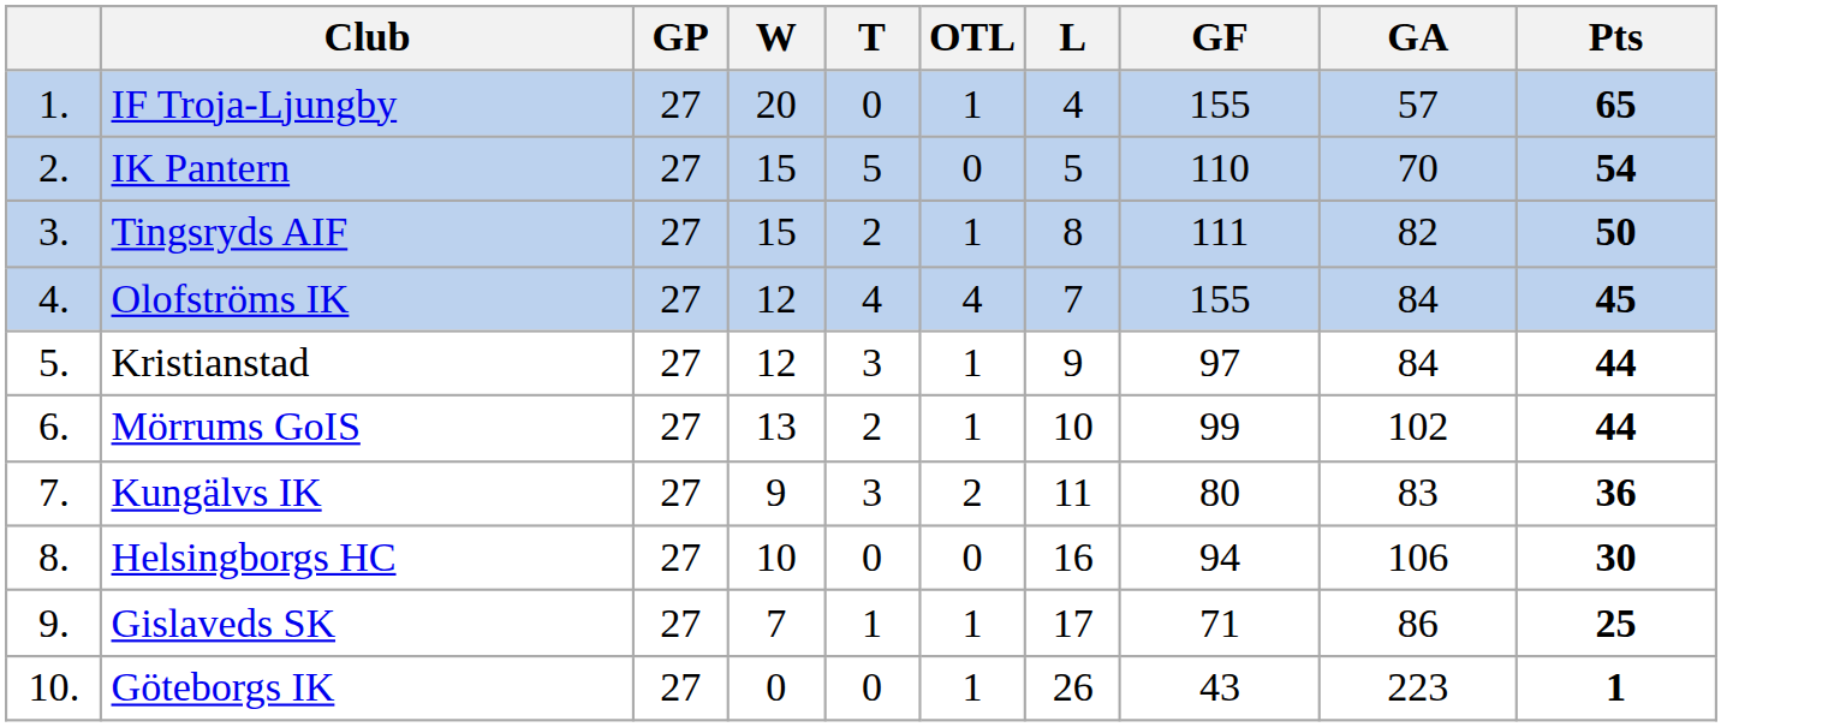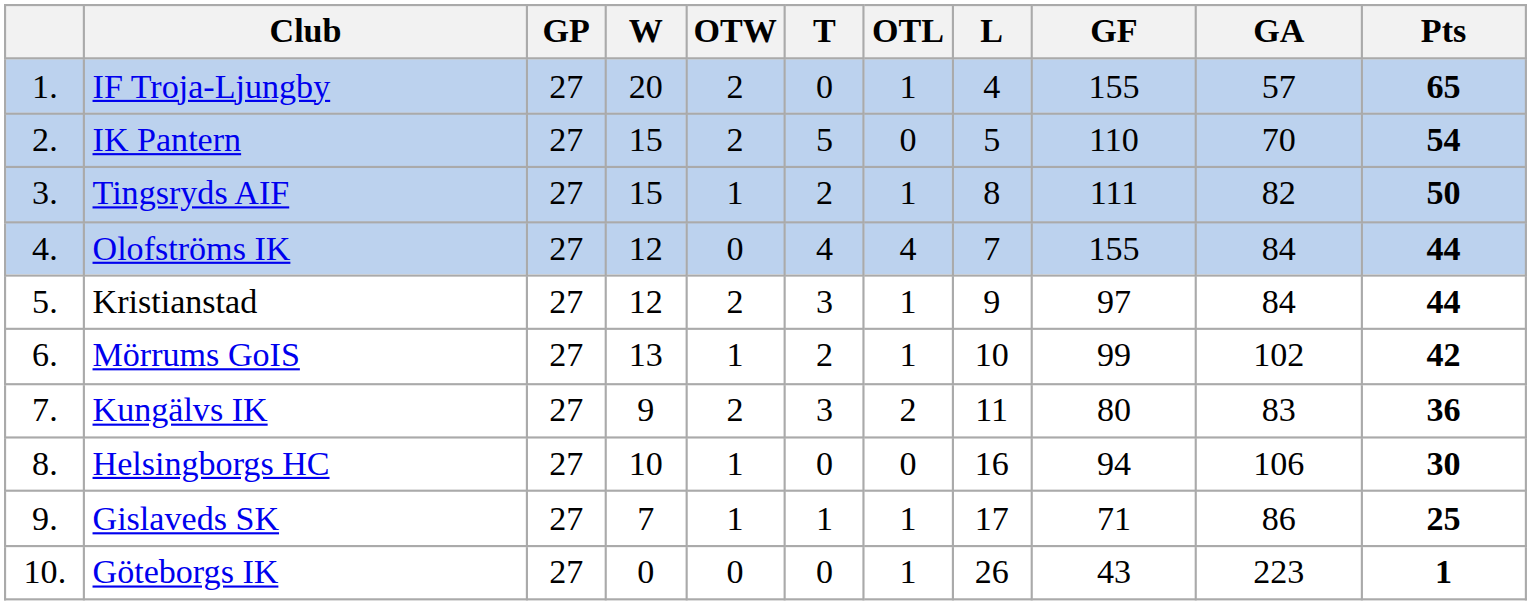 <table class="wikitable">
 <tr>
 <th width="30"></th>
 <th width="200">Club</th>
 <th width="30">GP</th>
 <th width="30">W</th>
+<th width="30">OTW</th>
 <th width="30">T</th>
 <th width="30">OTL</th>
 <th width="30">L</th>
 <th width="70">GF</th>
 <th width="70">GA</th>
 <th width="70">Pts</th>
 </tr>
 <tr bgcolor="#BCD2EE" align="center">
 <td>1.</td>
 <td align="left"><a href='#'>IF Troja-Ljungby</a></td>
 <td>27</td>
 <td>20</td>
+<td>2</td>
 <td>0</td>
 <td>1</td>
 <td>4</td>
 <td>155</td>
 <td>57</td>
 <td><strong>65</strong></td>
 </tr>
 <tr bgcolor="#BCD2EE" align="center">
 <td>2.</td>
 <td align="left"><a href='#'>IK Pantern</a></td>
 <td>27</td>
 <td>15</td>
+<td>2</td>
 <td>5</td>
 <td>0</td>
 <td>5</td>
 <td>110</td>
 <td>70</td>
 <td><strong>54</strong></td>
 </tr>
 <tr bgcolor="#BCD2EE" align="center">
 <td>3.</td>
 <td align="left"><a href='#'>Tingsryds AIF</a></td>
 <td>27</td>
 <td>15</td>
+<td>1</td>
 <td>2</td>
 <td>1</td>
 <td>8</td>
 <td>111</td>
 <td>82</td>
 <td><strong>50</strong></td>
 </tr>
 <tr bgcolor="#BCD2EE" align="center">
 <td>4.</td>
 <td align="left"><a href='#'>Olofströms IK</a></td>
 <td>27</td>
 <td>12</td>
+<td>0</td>
 <td>4</td>
 <td>4</td>
 <td>7</td>
 <td>155</td>
 <td>84</td>
-<td><strong>45</strong></td>
+<td><strong>44</strong></td>
 </tr>
 <tr bgcolor="#FFFFFF" align="center">
 <td>5.</td>
 <td align="left">Kristianstad</td>
 <td>27</td>
 <td>12</td>
+<td>2</td>
 <td>3</td>
 <td>1</td>
 <td>9</td>
 <td>97</td>
 <td>84</td>
 <td><strong>44</strong></td>
 </tr>
 <tr bgcolor="#FFFFFF" align="center">
 <td>6.</td>
 <td align="left"><a href='#'>Mörrums GoIS</a></td>
 <td>27</td>
 <td>13</td>
+<td>1</td>
 <td>2</td>
 <td>1</td>
 <td>10</td>
 <td>99</td>
 <td>102</td>
-<td><strong>44</strong></td>
+<td><strong>42</strong></td>
 </tr>
 <tr bgcolor="#FFFFFF" align="center">
 <td>7.</td>
 <td align="left"><a href='#'>Kungälvs IK</a></td>
 <td>27</td>
 <td>9</td>
+<td>2</td>
 <td>3</td>
 <td>2</td>
 <td>11</td>
 <td>80</td>
 <td>83</td>
 <td><strong>36</strong></td>
 </tr>
 <tr bgcolor="#FFFFFF" align="center">
 <td>8.</td>
 <td align="left"><a href='#'>Helsingborgs HC</a></td>
 <td>27</td>
 <td>10</td>
+<td>1</td>
 <td>0</td>
 <td>0</td>
 <td>16</td>
 <td>94</td>
 <td>106</td>
 <td><strong>30</strong></td>
 </tr>
 <tr bgcolor="#FFFFFF" align="center">
 <td>9.</td>
 <td align="left"><a href='#'>Gislaveds SK</a></td>
 <td>27</td>
 <td>7</td>
 <td>1</td>
 <td>1</td>
+<td>1</td>
 <td>17</td>
 <td>71</td>
 <td>86</td>
 <td><strong>25</strong></td>
 </tr>
 <tr bgcolor="#FFFFFF" align="center">
 <td>10.</td>
 <td align="left"><a href='#'>Göteborgs IK</a></td>
 <td>27</td>
 <td>0</td>
 <td>0</td>
+<td>0</td>
 <td>1</td>
 <td>26</td>
 <td>43</td>
 <td>223</td>
 <td><strong>1</strong></td>
 </tr>
 </table>
